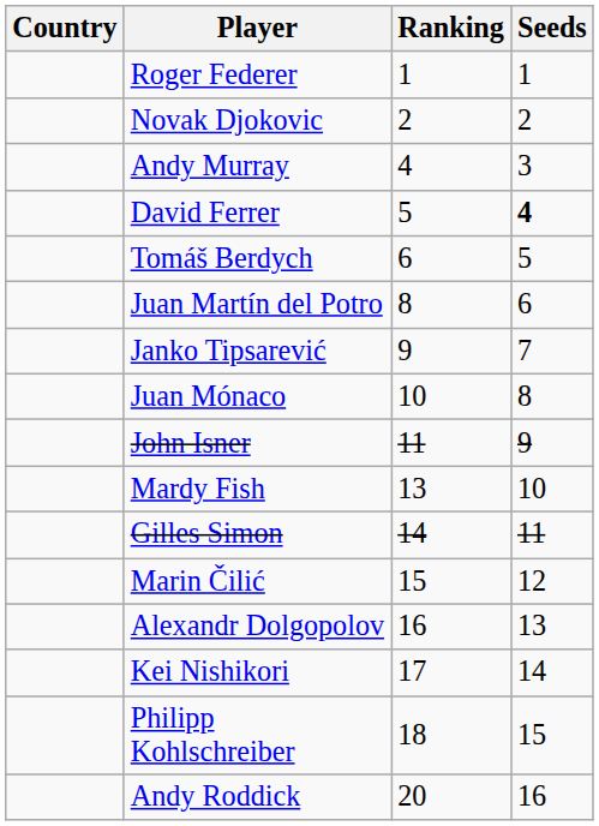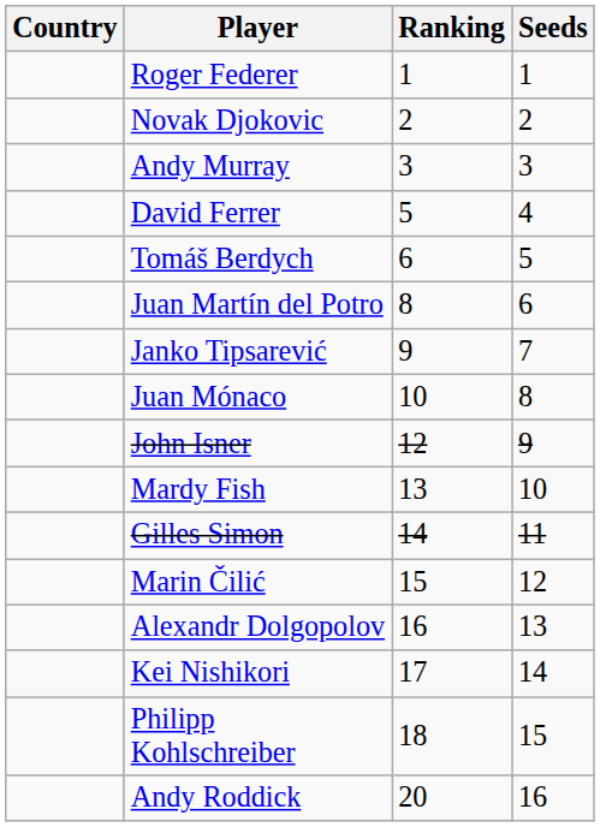 <table class="sortable wikitable">
 <tr>
 <th width="30">Country</th>
 <th width="140">Player</th>
 <th>Ranking</th>
 <th>Seeds</th>
 </tr>
 <tr>
 <td></td>
 <td><a href='#'>Roger Federer</a></td>
 <td>1</td>
 <td>1</td>
 </tr>
 <tr>
 <td></td>
 <td><a href='#'>Novak Djokovic</a></td>
 <td>2</td>
 <td>2</td>
 </tr>
 <tr>
 <td></td>
 <td><a href='#'>Andy Murray</a></td>
-<td>4</td>
+<td>3</td>
 <td>3</td>
 </tr>
 <tr>
 <td></td>
 <td><a href='#'>David Ferrer</a></td>
 <td>5</td>
-<td><strong>4</strong></td>
+<td>4</td>
 </tr>
 <tr>
 <td></td>
 <td><a href='#'>Tomáš Berdych</a></td>
 <td>6</td>
 <td>5</td>
 </tr>
 <tr>
 <td></td>
 <td><a href='#'>Juan Martín del Potro</a></td>
 <td>8</td>
 <td>6</td>
 </tr>
 <tr>
 <td></td>
 <td><a href='#'>Janko Tipsarević</a></td>
 <td>9</td>
 <td>7</td>
 </tr>
 <tr>
 <td></td>
 <td><a href='#'>Juan Mónaco</a></td>
 <td>10</td>
 <td>8</td>
 </tr>
 <tr>
 <td><s></s></td>
 <td><s><a href='#'>John Isner</a></s></td>
-<td><s>11</s></td>
+<td><s>12</s></td>
 <td><s>9</s></td>
 </tr>
 <tr>
 <td></td>
 <td><a href='#'>Mardy Fish</a></td>
 <td>13</td>
 <td>10</td>
 </tr>
 <tr>
 <td><s></s></td>
 <td><s><a href='#'>Gilles Simon</a></s></td>
 <td><s>14</s></td>
 <td><s>11</s></td>
 </tr>
 <tr>
 <td></td>
 <td><a href='#'>Marin Čilić</a></td>
 <td>15</td>
 <td>12</td>
 </tr>
 <tr>
 <td></td>
 <td><a href='#'>Alexandr Dolgopolov</a></td>
 <td>16</td>
 <td>13</td>
 </tr>
 <tr>
 <td></td>
 <td><a href='#'>Kei Nishikori</a></td>
 <td>17</td>
 <td>14</td>
 </tr>
 <tr>
 <td></td>
 <td><a href='#'>Philipp Kohlschreiber</a></td>
 <td>18</td>
 <td>15</td>
 </tr>
 <tr>
 <td></td>
 <td><a href='#'>Andy Roddick</a></td>
 <td>20</td>
 <td>16</td>
 </tr>
 </table>
